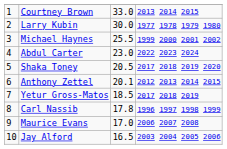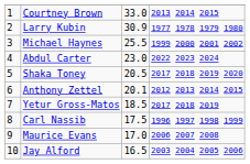 <table class="wikitable">
 <tr>
 </tr>
 <tr>
 <td>1</td>
 <td><a href='#'>Courtney Brown</a></td>
 <td>33.0</td>
 <td style="font-size:85%;"><a href='#'>2013</a> <a href='#'>2014</a> <a href='#'>2015</a></td>
 </tr>
 <tr>
 <td>2</td>
 <td><a href='#'>Larry Kubin</a></td>
-<td>30.0</td>
+<td>30.9</td>
 <td style="font-size:85%;"><a href='#'>1977</a> <a href='#'>1978</a> <a href='#'>1979</a> <a href='#'>1980</a></td>
 </tr>
 <tr>
 <td>3</td>
 <td><a href='#'>Michael Haynes</a></td>
 <td>25.5</td>
 <td style="font-size:85%;"><a href='#'>1999</a> <a href='#'>2000</a> <a href='#'>2001</a> <a href='#'>2002</a></td>
 </tr>
 <tr>
 <td>4</td>
 <td><a href='#'>Abdul Carter</a></td>
 <td>23.0</td>
 <td style="font-size:85%;"><a href='#'>2022</a> <a href='#'>2023</a> <a href='#'>2024</a></td>
 </tr>
 <tr>
 <td>5</td>
 <td><a href='#'>Shaka Toney</a></td>
 <td>20.5</td>
 <td style="font-size:85%;"><a href='#'>2017</a> <a href='#'>2018</a> <a href='#'>2019</a> <a href='#'>2020</a></td>
 </tr>
 <tr>
 <td>6</td>
 <td><a href='#'>Anthony Zettel</a></td>
 <td>20.1</td>
 <td style="font-size:85%;"><a href='#'>2012</a> <a href='#'>2013</a> <a href='#'>2014</a> <a href='#'>2015</a></td>
 </tr>
 <tr>
 <td>7</td>
 <td><a href='#'>Yetur Gross-Matos</a></td>
 <td>18.5</td>
 <td style="font-size:85%;"><a href='#'>2017</a> <a href='#'>2018</a> <a href='#'>2019</a></td>
 </tr>
 <tr>
 <td>8</td>
 <td><a href='#'>Carl Nassib</a></td>
-<td>17.8</td>
+<td>17.5</td>
 <td style="font-size:85%;"><a href='#'>1996</a> <a href='#'>1997</a> <a href='#'>1998</a> <a href='#'>1999</a></td>
 </tr>
 <tr>
 <td>9</td>
 <td><a href='#'>Maurice Evans</a></td>
 <td>17.0</td>
 <td style="font-size:85%;"><a href='#'>2006</a> <a href='#'>2007</a> <a href='#'>2008</a></td>
 </tr>
 <tr>
 <td>10</td>
 <td><a href='#'>Jay Alford</a></td>
 <td>16.5</td>
 <td style="font-size:85%;"><a href='#'>2003</a> <a href='#'>2004</a> <a href='#'>2005</a> <a href='#'>2006</a></td>
 </tr>
 </table>
